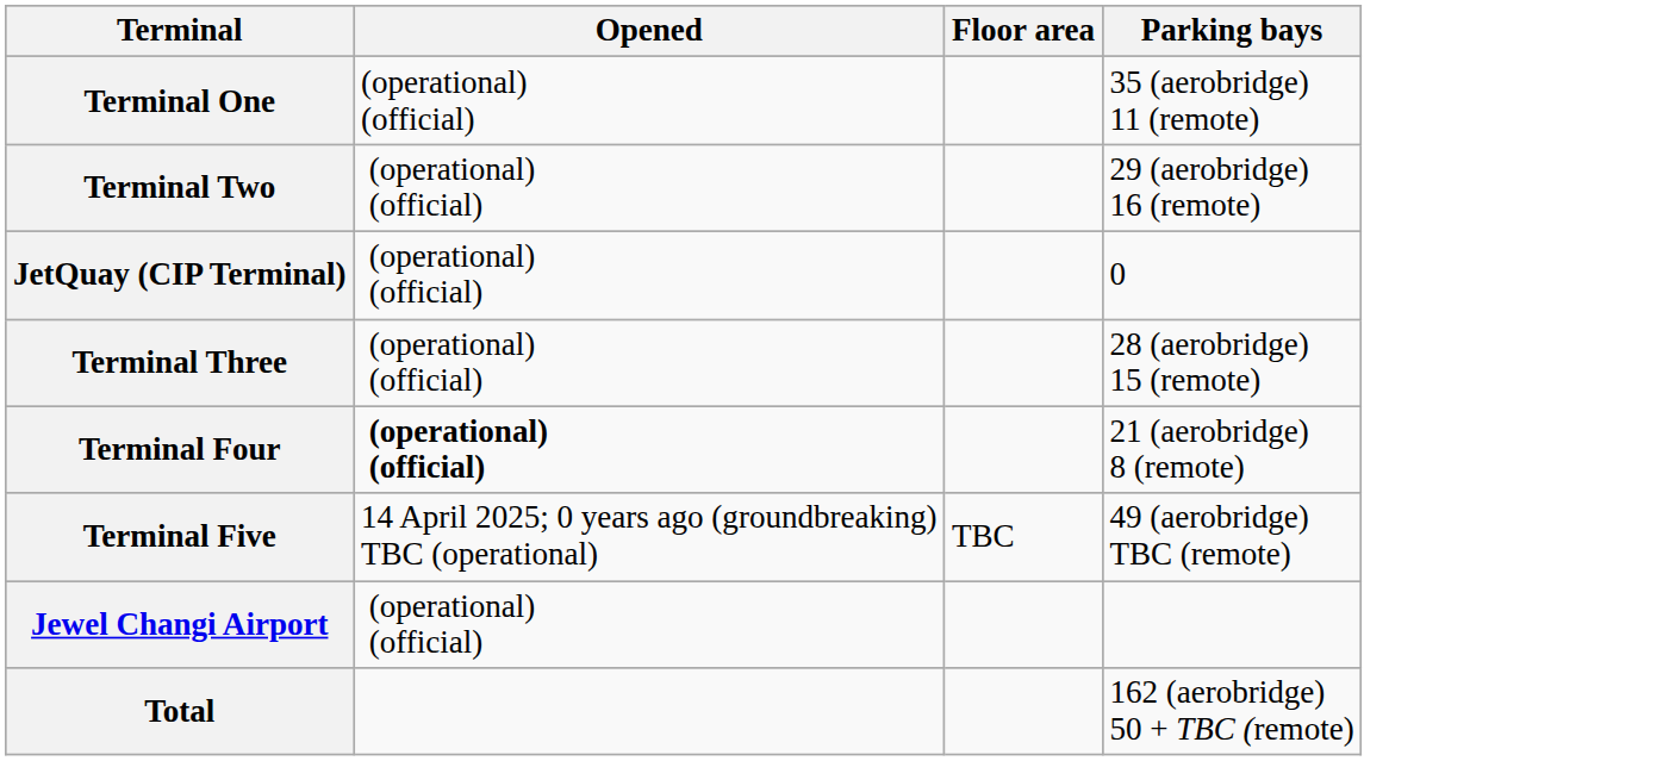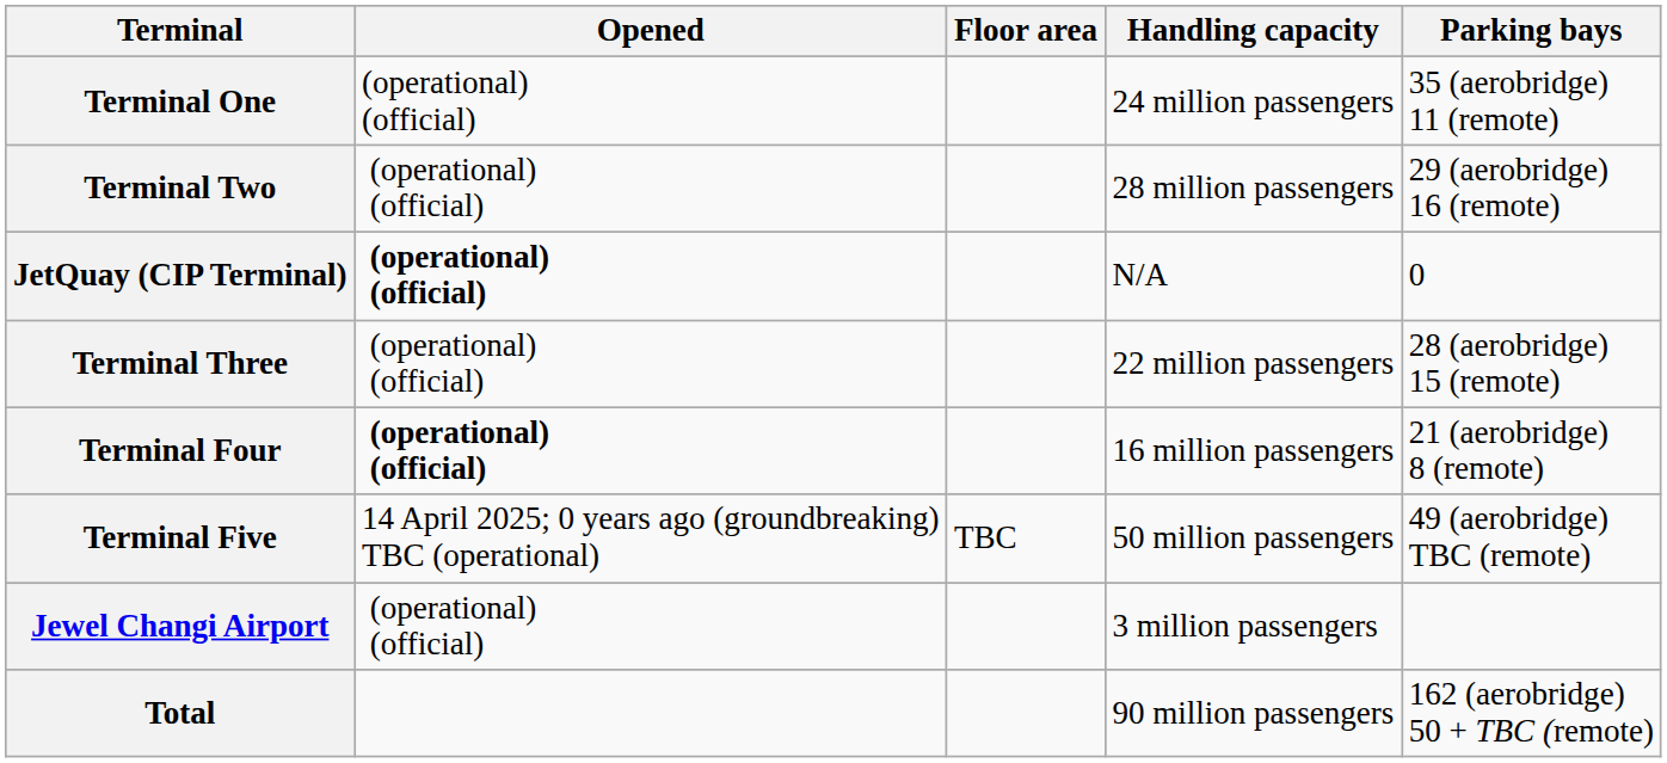 <table class="wikitable">
 <tr>
 <th>Terminal</th>
 <th>Opened</th>
 <th>Floor area</th>
+<th>Handling capacity</th>
 <th>Parking bays</th>
 </tr>
 <tr>
 <th>Terminal One</th>
 <td> (operational)<br> (official)</td>
 <td></td>
+<td>24 million passengers</td>
 <td>35 (aerobridge)<br>11 (remote)</td>
 </tr>
 <tr>
 <th>Terminal Two</th>
 <td> (operational)<br> (official)</td>
 <td></td>
+<td>28 million passengers</td>
 <td>29 (aerobridge)<br>16 (remote)</td>
 </tr>
 <tr>
 <th>JetQuay (CIP Terminal)</th>
-<td> (operational)<br> (official)</td>
+<td><strong> (operational)<br> (official)</strong></td>
 <td></td>
+<td>N/A</td>
 <td>0</td>
 </tr>
 <tr>
 <th>Terminal Three</th>
 <td> (operational)<br> (official)</td>
 <td></td>
+<td>22 million passengers</td>
 <td>28 (aerobridge)<br>15 (remote)</td>
 </tr>
 <tr>
 <th>Terminal Four</th>
 <td><strong> (operational)<br> (official)</strong></td>
 <td></td>
+<td>16 million passengers</td>
 <td>21 (aerobridge)<br>8 (remote)</td>
 </tr>
 <tr>
 <th>Terminal Five</th>
 <td>14 April 2025; 0 years ago (groundbreaking)<br>TBC (operational)</td>
 <td>TBC</td>
+<td>50 million passengers</td>
 <td>49 (aerobridge)<br>TBC (remote)</td>
 </tr>
 <tr>
 <th><a href='#'>Jewel Changi Airport</a></th>
 <td> (operational)<br> (official)</td>
 <td></td>
+<td>3 million passengers</td>
 <td></td>
 </tr>
 <tr>
 <th>Total</th>
 <td></td>
 <td></td>
+<td>90 million passengers</td>
 <td>162 (aerobridge)<br>50 + <em>TBC (</em>remote)</td>
 </tr>
 </table>
